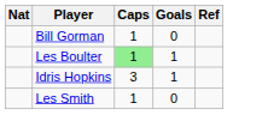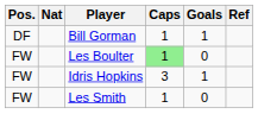 <table class="wikitable"  style="text-align:center; border:1px #aaa solid;">
 <tr>
+<th>Pos.</th>
 <th>Nat</th>
 <th>Player</th>
 <th>Caps</th>
 <th>Goals</th>
 <th>Ref</th>
 </tr>
 <tr>
+<td>DF</td>
 <td></td>
 <td style="text-align:left;"><a href='#'>Bill Gorman</a></td>
 <td>1</td>
+<td>1</td>
+<td></td>
+</tr>
+<tr>
+<td>FW</td>
+<td></td>
+<td style="text-align:left;"><a href='#'>Les Boulter</a></td>
+<td style="background: lightgreen;">1</td>
 <td>0</td>
 <td></td>
 </tr>
 <tr>
-<td></td>
-<td style="text-align:left;"><a href='#'>Les Boulter</a></td>
-<td style="background: lightgreen;">1</td>
-<td>1</td>
-<td></td>
-</tr>
-<tr>
+<td>FW</td>
 <td></td>
 <td style="text-align:left;"><a href='#'>Idris Hopkins</a></td>
 <td>3</td>
 <td>1</td>
 <td></td>
 </tr>
 <tr>
+<td>FW</td>
 <td></td>
 <td style="text-align:left;"><a href='#'>Les Smith</a></td>
 <td>1</td>
 <td>0</td>
 <td></td>
 </tr>
 </table>
